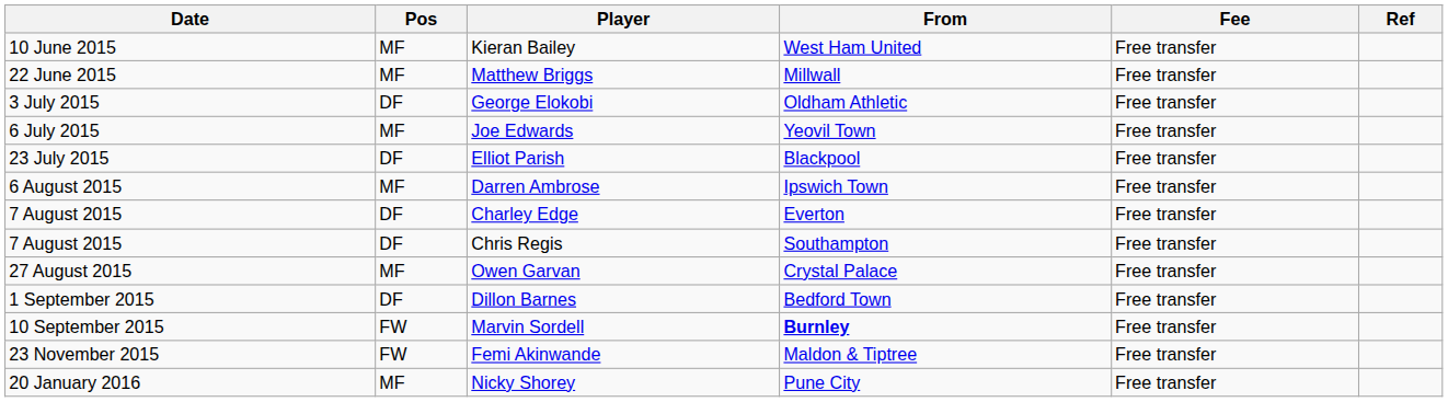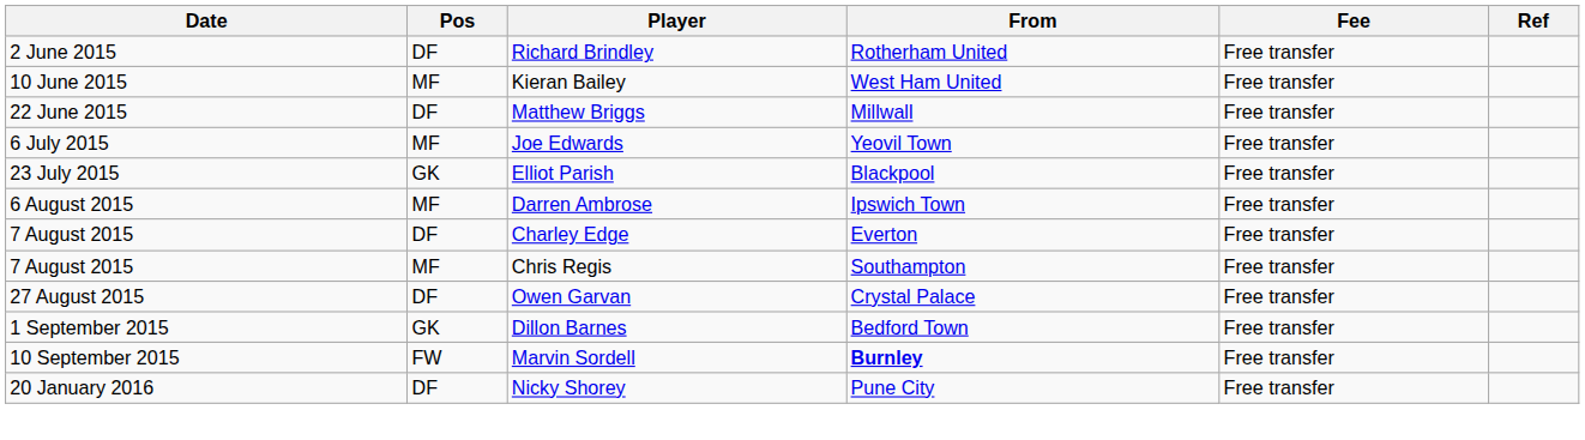 <table width=98% class="wikitable" style="text-align:center; font-size:95%; text-align:left">
 <tr>
 <th>Date</th>
 <th>Pos</th>
 <th>Player</th>
 <th>From</th>
 <th>Fee</th>
 <th>Ref</th>
+</tr>
+<tr>
+<td>2 June 2015</td>
+<td>DF</td>
+<td> <a href='#'>Richard Brindley</a></td>
+<td> <a href='#'>Rotherham United</a></td>
+<td>Free transfer</td>
+<td></td>
 </tr>
 <tr>
 <td>10 June 2015</td>
 <td>MF</td>
 <td> Kieran Bailey</td>
 <td> <a href='#'>West Ham United</a></td>
 <td>Free transfer</td>
 <td></td>
 </tr>
 <tr>
 <td>22 June 2015</td>
-<td>MF</td>
+<td>DF</td>
 <td> <a href='#'>Matthew Briggs</a></td>
 <td> <a href='#'>Millwall</a></td>
-<td>Free transfer</td>
-<td></td>
-</tr>
-<tr>
-<td>3 July 2015</td>
-<td>DF</td>
-<td> <a href='#'>George Elokobi</a></td>
-<td> <a href='#'>Oldham Athletic</a></td>
 <td>Free transfer</td>
 <td></td>
 </tr>
 <tr>
 <td>6 July 2015</td>
 <td>MF</td>
 <td> <a href='#'>Joe Edwards</a></td>
 <td> <a href='#'>Yeovil Town</a></td>
 <td>Free transfer</td>
 <td></td>
 </tr>
 <tr>
 <td>23 July 2015</td>
-<td>DF</td>
+<td>GK</td>
 <td> <a href='#'>Elliot Parish</a></td>
 <td> <a href='#'>Blackpool</a></td>
 <td>Free transfer</td>
 <td></td>
 </tr>
 <tr>
 <td>6 August 2015</td>
 <td>MF</td>
 <td> <a href='#'>Darren Ambrose</a></td>
 <td> <a href='#'>Ipswich Town</a></td>
 <td>Free transfer</td>
 <td></td>
 </tr>
 <tr>
 <td>7 August 2015</td>
 <td>DF</td>
 <td> <a href='#'>Charley Edge</a></td>
 <td> <a href='#'>Everton</a></td>
 <td>Free transfer</td>
 <td></td>
 </tr>
 <tr>
 <td>7 August 2015</td>
-<td>DF</td>
+<td>MF</td>
 <td> Chris Regis</td>
 <td> <a href='#'>Southampton</a></td>
 <td>Free transfer</td>
 <td></td>
 </tr>
 <tr>
 <td>27 August 2015</td>
-<td>MF</td>
+<td>DF</td>
 <td> <a href='#'>Owen Garvan</a></td>
 <td> <a href='#'>Crystal Palace</a></td>
 <td>Free transfer</td>
 <td></td>
 </tr>
 <tr>
 <td>1 September 2015</td>
-<td>DF</td>
+<td>GK</td>
 <td> <a href='#'>Dillon Barnes</a></td>
 <td> <a href='#'>Bedford Town</a></td>
 <td>Free transfer</td>
 <td></td>
 </tr>
 <tr>
 <td>10 September 2015</td>
 <td>FW</td>
 <td> <a href='#'>Marvin Sordell</a></td>
 <td><strong> <a href='#'>Burnley</a></strong></td>
 <td>Free transfer</td>
 <td></td>
 </tr>
 <tr>
-<td>23 November 2015</td>
-<td>FW</td>
-<td> <a href='#'>Femi Akinwande</a></td>
-<td> <a href='#'>Maldon & Tiptree</a></td>
-<td>Free transfer</td>
-<td></td>
-</tr>
-<tr>
 <td>20 January 2016</td>
-<td>MF</td>
+<td>DF</td>
 <td> <a href='#'>Nicky Shorey</a></td>
 <td> <a href='#'>Pune City</a></td>
 <td>Free transfer</td>
 <td></td>
 </tr>
 </table>
